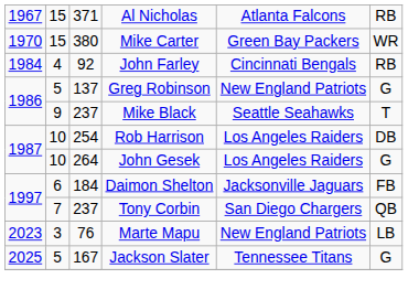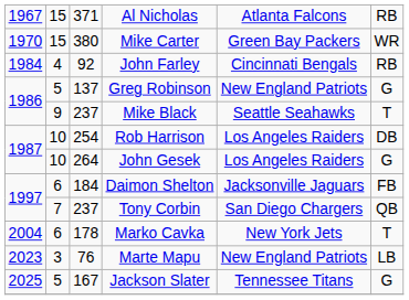 <table class="wikitable sortable sticky-header-multi" style="text-align: center;">
 <tr>
 <td><a href='#'>1967</a></td>
 <td>15</td>
 <td>371</td>
 <td><a href='#'>Al Nicholas</a></td>
 <td><a href='#'>Atlanta Falcons</a></td>
 <td>RB</td>
 </tr>
 <tr>
 <td><a href='#'>1970</a></td>
 <td>15</td>
 <td>380</td>
 <td><a href='#'>Mike Carter</a></td>
 <td><a href='#'>Green Bay Packers</a></td>
 <td>WR</td>
 </tr>
 <tr>
 <td><a href='#'>1984</a></td>
 <td>4</td>
 <td>92</td>
 <td><a href='#'>John Farley</a></td>
 <td><a href='#'>Cincinnati Bengals</a></td>
 <td>RB</td>
 </tr>
 <tr>
 <td rowspan="2"><a href='#'>1986</a></td>
 <td>5</td>
 <td>137</td>
 <td><a href='#'>Greg Robinson</a></td>
 <td><a href='#'>New England Patriots</a></td>
 <td>G</td>
 </tr>
 <tr>
 <td>9</td>
 <td>237</td>
 <td><a href='#'>Mike Black</a></td>
 <td><a href='#'>Seattle Seahawks</a></td>
 <td>T</td>
 </tr>
 <tr>
 <td rowspan="2"><a href='#'>1987</a></td>
 <td>10</td>
 <td>254</td>
 <td><a href='#'>Rob Harrison</a></td>
 <td><a href='#'>Los Angeles Raiders</a></td>
 <td>DB</td>
 </tr>
 <tr>
 <td>10</td>
 <td>264</td>
 <td><a href='#'>John Gesek</a></td>
 <td><a href='#'>Los Angeles Raiders</a></td>
 <td>G</td>
 </tr>
 <tr>
 <td rowspan="2"><a href='#'>1997</a></td>
 <td>6</td>
 <td>184</td>
 <td><a href='#'>Daimon Shelton</a></td>
 <td><a href='#'>Jacksonville Jaguars</a></td>
 <td>FB</td>
 </tr>
 <tr>
 <td>7</td>
 <td>237</td>
 <td><a href='#'>Tony Corbin</a></td>
 <td><a href='#'>San Diego Chargers</a></td>
 <td>QB</td>
 </tr>
 <tr>
+<td><a href='#'>2004</a></td>
+<td>6</td>
+<td>178</td>
+<td><a href='#'>Marko Cavka</a></td>
+<td><a href='#'>New York Jets</a></td>
+<td>T</td>
+</tr>
+<tr>
 <td><a href='#'>2023</a></td>
 <td>3</td>
 <td>76</td>
 <td><a href='#'>Marte Mapu</a></td>
 <td><a href='#'>New England Patriots</a></td>
 <td>LB</td>
 </tr>
 <tr>
 <td><a href='#'>2025</a></td>
 <td>5</td>
 <td>167</td>
 <td><a href='#'>Jackson Slater</a></td>
 <td><a href='#'>Tennessee Titans</a></td>
 <td>G</td>
 </tr>
 <tr>
 </tr>
 </table>
